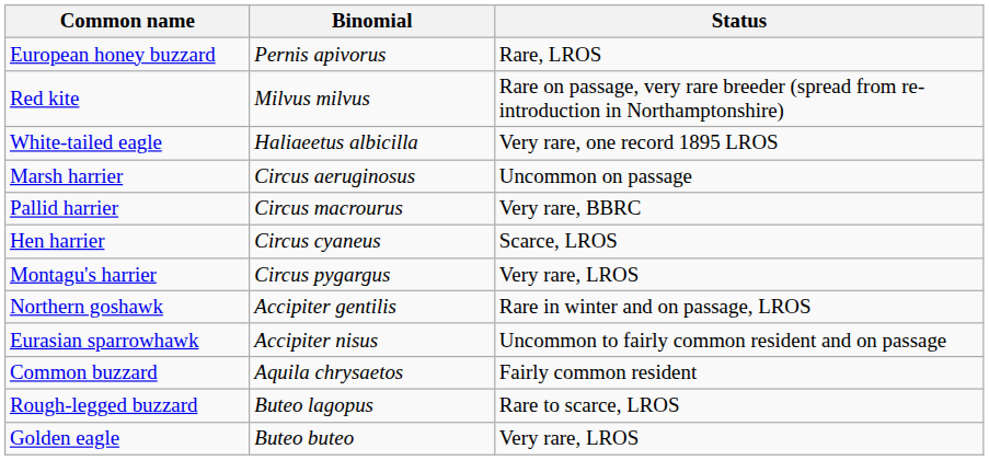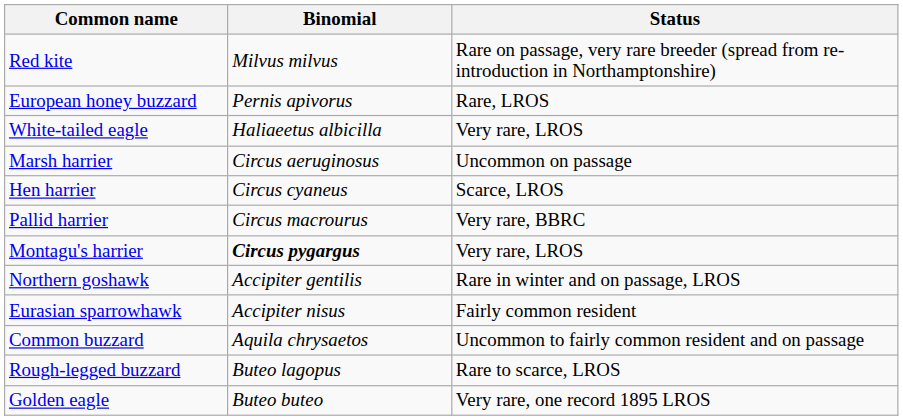 <table width=60% class="wikitable">
 <tr>
 <th width=25%>Common name</th>
 <th width=25%>Binomial</th>
 <th width=50%>Status</th>
 </tr>
 <tr>
+<td><a href='#'>Red kite</a></td>
+<td><em>Milvus milvus</em></td>
+<td>Rare on passage, very rare breeder (spread from re-introduction in Northamptonshire)</td>
+</tr>
+<tr>
 <td><a href='#'>European honey buzzard</a></td>
 <td><em>Pernis apivorus</em></td>
 <td>Rare, LROS</td>
 </tr>
 <tr>
-<td><a href='#'>Red kite</a></td>
-<td><em>Milvus milvus</em></td>
-<td>Rare on passage, very rare breeder (spread from re-introduction in Northamptonshire)</td>
-</tr>
-<tr>
 <td><a href='#'>White-tailed eagle</a></td>
 <td><em>Haliaeetus albicilla</em></td>
-<td>Very rare, one record 1895 LROS</td>
+<td>Very rare, LROS</td>
 </tr>
 <tr>
 <td><a href='#'>Marsh harrier</a></td>
 <td><em>Circus aeruginosus</em></td>
 <td>Uncommon on passage</td>
 </tr>
 <tr>
+<td><a href='#'>Hen harrier</a></td>
+<td><em>Circus cyaneus</em></td>
+<td>Scarce, LROS</td>
+</tr>
+<tr>
 <td><a href='#'>Pallid harrier</a></td>
 <td><em>Circus macrourus</em></td>
 <td>Very rare, BBRC</td>
 </tr>
 <tr>
-<td><a href='#'>Hen harrier</a></td>
-<td><em>Circus cyaneus</em></td>
-<td>Scarce, LROS</td>
-</tr>
-<tr>
 <td><a href='#'>Montagu's harrier</a></td>
-<td><em>Circus pygargus</em></td>
+<td><strong><em>Circus pygargus</em></strong></td>
 <td>Very rare, LROS</td>
 </tr>
 <tr>
 <td><a href='#'>Northern goshawk</a></td>
 <td><em>Accipiter gentilis</em></td>
 <td>Rare in winter and on passage, LROS</td>
 </tr>
 <tr>
 <td><a href='#'>Eurasian sparrowhawk</a></td>
 <td><em>Accipiter nisus</em></td>
-<td>Uncommon to fairly common resident and on passage</td>
+<td>Fairly common resident</td>
 </tr>
 <tr>
 <td><a href='#'>Common buzzard</a></td>
 <td><em>Aquila chrysaetos</em></td>
-<td>Fairly common resident</td>
+<td>Uncommon to fairly common resident and on passage</td>
 </tr>
 <tr>
 <td><a href='#'>Rough-legged buzzard</a></td>
 <td><em>Buteo lagopus</em></td>
 <td>Rare to scarce, LROS</td>
 </tr>
 <tr>
 <td><a href='#'>Golden eagle</a></td>
 <td><em>Buteo buteo</em></td>
-<td>Very rare, LROS</td>
+<td>Very rare, one record 1895 LROS</td>
 </tr>
 </table>
